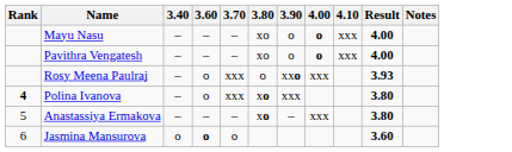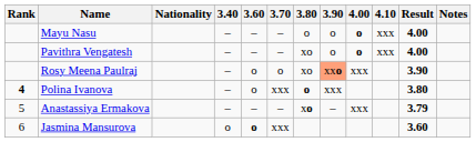 <table class="wikitable sortable" style="text-align:center">
 <tr>
 <th>Rank</th>
 <th>Name</th>
+<th>Nationality</th>
 <th>3.40</th>
 <th>3.60</th>
 <th>3.70</th>
 <th>3.80</th>
 <th>3.90</th>
 <th>4.00</th>
 <th>4.10</th>
 <th>Result</th>
 <th>Notes</th>
 </tr>
 <tr>
 <td></td>
 <td align=left><a href='#'>Mayu Nasu</a></td>
+<td align=left></td>
 <td>–</td>
 <td>–</td>
 <td>–</td>
-<td>xo</td>
+<td>o</td>
 <td>o</td>
 <td><strong>o</strong></td>
 <td>xxx</td>
 <td><strong>4.00</strong></td>
 <td></td>
 </tr>
 <tr>
 <td></td>
 <td align=left><a href='#'>Pavithra Vengatesh</a></td>
+<td align=left></td>
 <td>–</td>
 <td>–</td>
 <td>–</td>
 <td>xo</td>
 <td>o</td>
 <td><strong>o</strong></td>
 <td>xxx</td>
 <td><strong>4.00</strong></td>
 <td></td>
 </tr>
 <tr>
 <td></td>
 <td align=left><a href='#'>Rosy Meena Paulraj</a></td>
+<td align=left></td>
 <td>–</td>
 <td>o</td>
-<td>xxx</td>
 <td>o</td>
-<td>xx<strong>o</strong></td>
+<td>xo</td>
+<td style="background: lightsalmon;">xx<strong>o</strong></td>
 <td>xxx</td>
 <td></td>
-<td><strong>3.93</strong></td>
+<td><strong>3.90</strong></td>
 <td></td>
 </tr>
 <tr>
 <td><strong>4</strong></td>
 <td align=left><a href='#'>Polina Ivanova</a></td>
+<td align=left></td>
 <td>–</td>
 <td>o</td>
 <td>xxx</td>
-<td>x<strong>o</strong></td>
+<td><strong>o</strong></td>
 <td>xxx</td>
 <td></td>
 <td></td>
 <td><strong>3.80</strong></td>
 <td></td>
 </tr>
 <tr>
 <td>5</td>
 <td align=left><a href='#'>Anastassiya Ermakova</a></td>
+<td align=left></td>
 <td>–</td>
 <td>–</td>
 <td>–</td>
 <td>x<strong>o</strong></td>
 <td>–</td>
 <td>xxx</td>
 <td></td>
-<td><strong>3.80</strong></td>
+<td><strong>3.79</strong></td>
 <td></td>
 </tr>
 <tr>
 <td>6</td>
 <td align=left><a href='#'>Jasmina Mansurova</a></td>
+<td align=left></td>
 <td>o</td>
 <td><strong>o</strong></td>
-<td>o</td>
+<td>xxx</td>
 <td></td>
 <td></td>
 <td></td>
 <td></td>
 <td><strong>3.60</strong></td>
 <td></td>
 </tr>
 </table>
